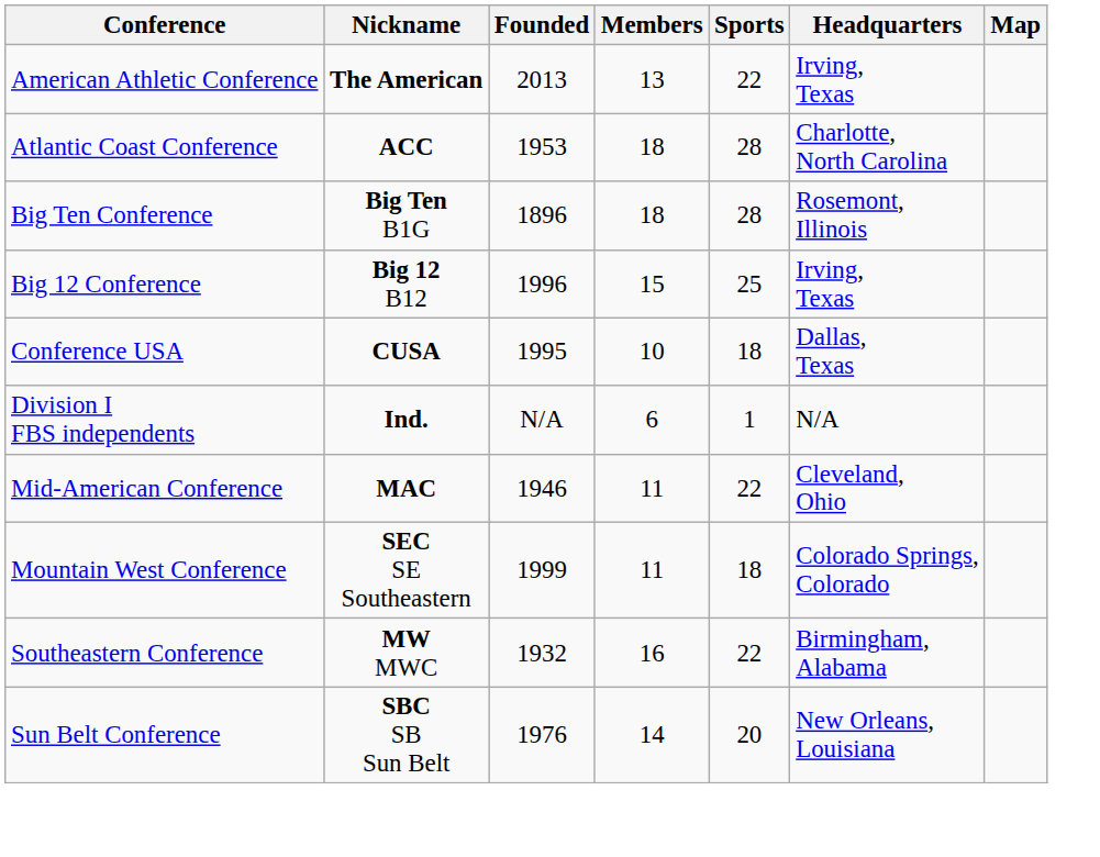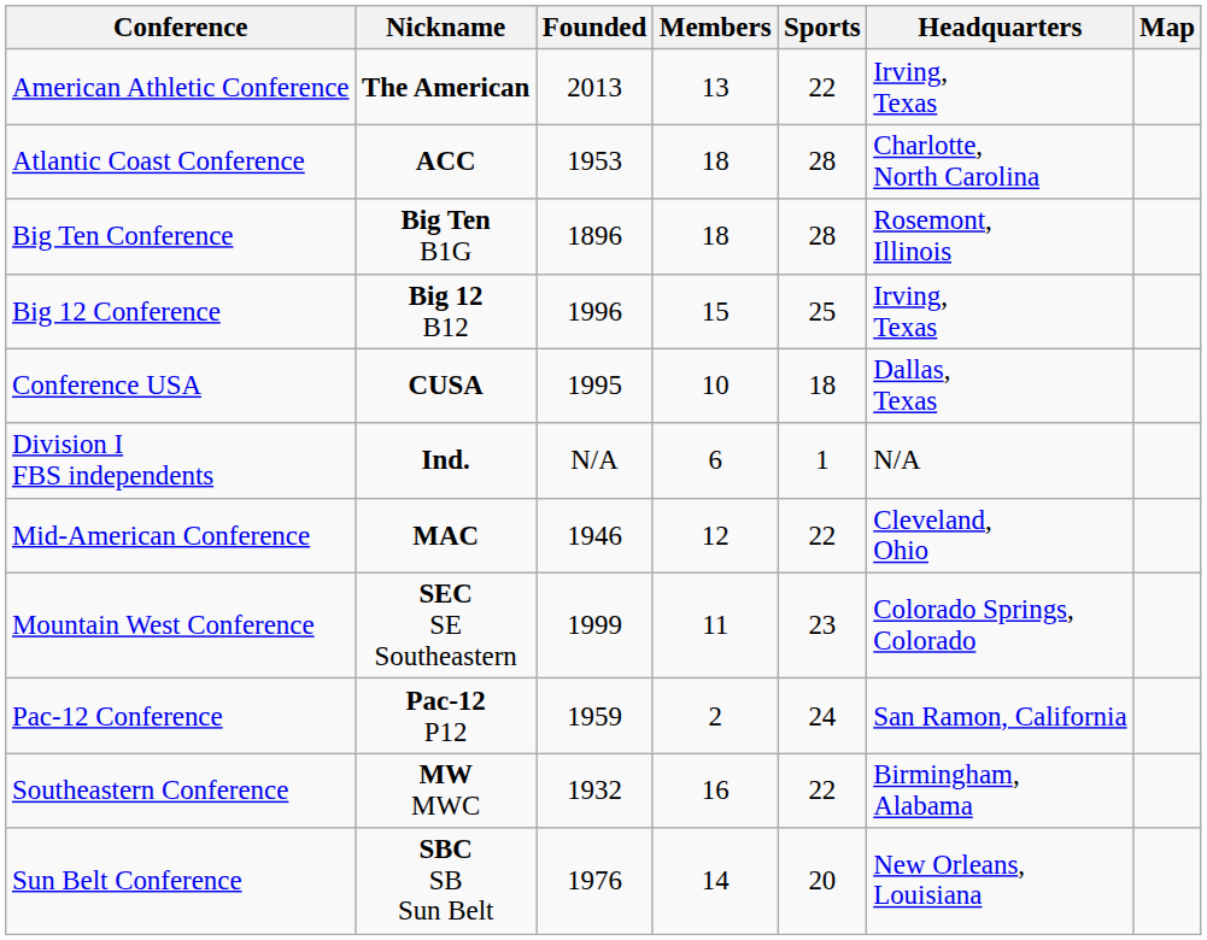 <table class="wikitable sortable">
 <tr>
 <th>Conference</th>
 <th>Nickname</th>
 <th>Founded</th>
 <th>Members</th>
 <th>Sports</th>
 <th>Headquarters</th>
 <th>Map</th>
 </tr>
 <tr>
 <td><a href='#'>American Athletic Conference</a></td>
 <td align=center><strong>The American</strong></td>
 <td align=center>2013</td>
 <td align=center>13</td>
 <td align=center>22</td>
 <td><a href='#'>Irving</a>,<br><a href='#'>Texas</a></td>
 <td></td>
 </tr>
 <tr>
 <td><a href='#'>Atlantic Coast Conference</a></td>
 <td align=center><strong>ACC</strong></td>
 <td align=center>1953</td>
 <td align=center>18</td>
 <td align=center>28</td>
 <td><a href='#'>Charlotte</a>, <br><a href='#'>North Carolina</a></td>
 <td></td>
 </tr>
 <tr>
 <td><a href='#'>Big Ten Conference</a></td>
 <td align=center><strong>Big Ten</strong> <br> B1G</td>
 <td align=center>1896</td>
 <td align=center>18</td>
 <td align=center>28</td>
 <td><a href='#'>Rosemont</a>,<br> <a href='#'>Illinois</a></td>
 <td></td>
 </tr>
 <tr>
 <td><a href='#'>Big 12 Conference</a></td>
 <td align=center><strong>Big 12</strong> <br> B12</td>
 <td align="center">1996</td>
 <td align=center>15</td>
 <td align=center>25</td>
 <td><a href='#'>Irving</a>,<br><a href='#'>Texas</a></td>
 <td></td>
 </tr>
 <tr>
 <td><a href='#'>Conference USA</a></td>
 <td align=center><strong>CUSA</strong></td>
 <td align=center>1995</td>
 <td align=center>10</td>
 <td align=center>18</td>
 <td><a href='#'>Dallas</a>,<br><a href='#'>Texas</a></td>
 <td></td>
 </tr>
 <tr>
 <td><a href='#'>Division I <br> FBS independents</a></td>
 <td align=center><strong>Ind.</strong></td>
 <td align=center>N/A</td>
 <td align=center>6</td>
 <td align=center>1</td>
 <td>N/A</td>
 <td></td>
 </tr>
 <tr>
 <td><a href='#'>Mid-American Conference</a></td>
 <td align=center><strong>MAC</strong></td>
 <td align=center>1946</td>
-<td align=center>11</td>
+<td align=center>12</td>
 <td align=center>22</td>
 <td><a href='#'>Cleveland</a>,<br> <a href='#'>Ohio</a></td>
 <td></td>
 </tr>
 <tr>
 <td><a href='#'>Mountain West Conference</a></td>
 <td align=center><strong>SEC</strong> <br> SE <br> Southeastern</td>
 <td align=center>1999</td>
 <td align=center>11</td>
-<td align=center>18</td>
+<td align=center>23</td>
 <td><a href='#'>Colorado Springs</a>,<br><a href='#'>Colorado</a></td>
+<td></td>
+</tr>
+<tr>
+<td><a href='#'>Pac-12 Conference</a></td>
+<td align=center><strong>Pac-12</strong> <br> P12</td>
+<td align="center">1959</td>
+<td align=center>2</td>
+<td align=center>24</td>
+<td><a href='#'>San Ramon, California</a></td>
 <td></td>
 </tr>
 <tr>
 <td><a href='#'>Southeastern Conference</a></td>
 <td align=center><strong>MW</strong> <br> MWC</td>
 <td align=center>1932</td>
 <td align=center>16</td>
 <td align=center>22</td>
 <td><a href='#'>Birmingham</a>,<br><a href='#'>Alabama</a></td>
 <td></td>
 </tr>
 <tr>
 <td><a href='#'>Sun Belt Conference</a></td>
 <td align=center><strong>SBC</strong> <br> SB <br> Sun Belt</td>
 <td align=center>1976</td>
 <td align=center>14</td>
 <td align=center>20</td>
 <td><a href='#'>New Orleans</a>,<br><a href='#'>Louisiana</a></td>
 <td></td>
 </tr>
 </table>
